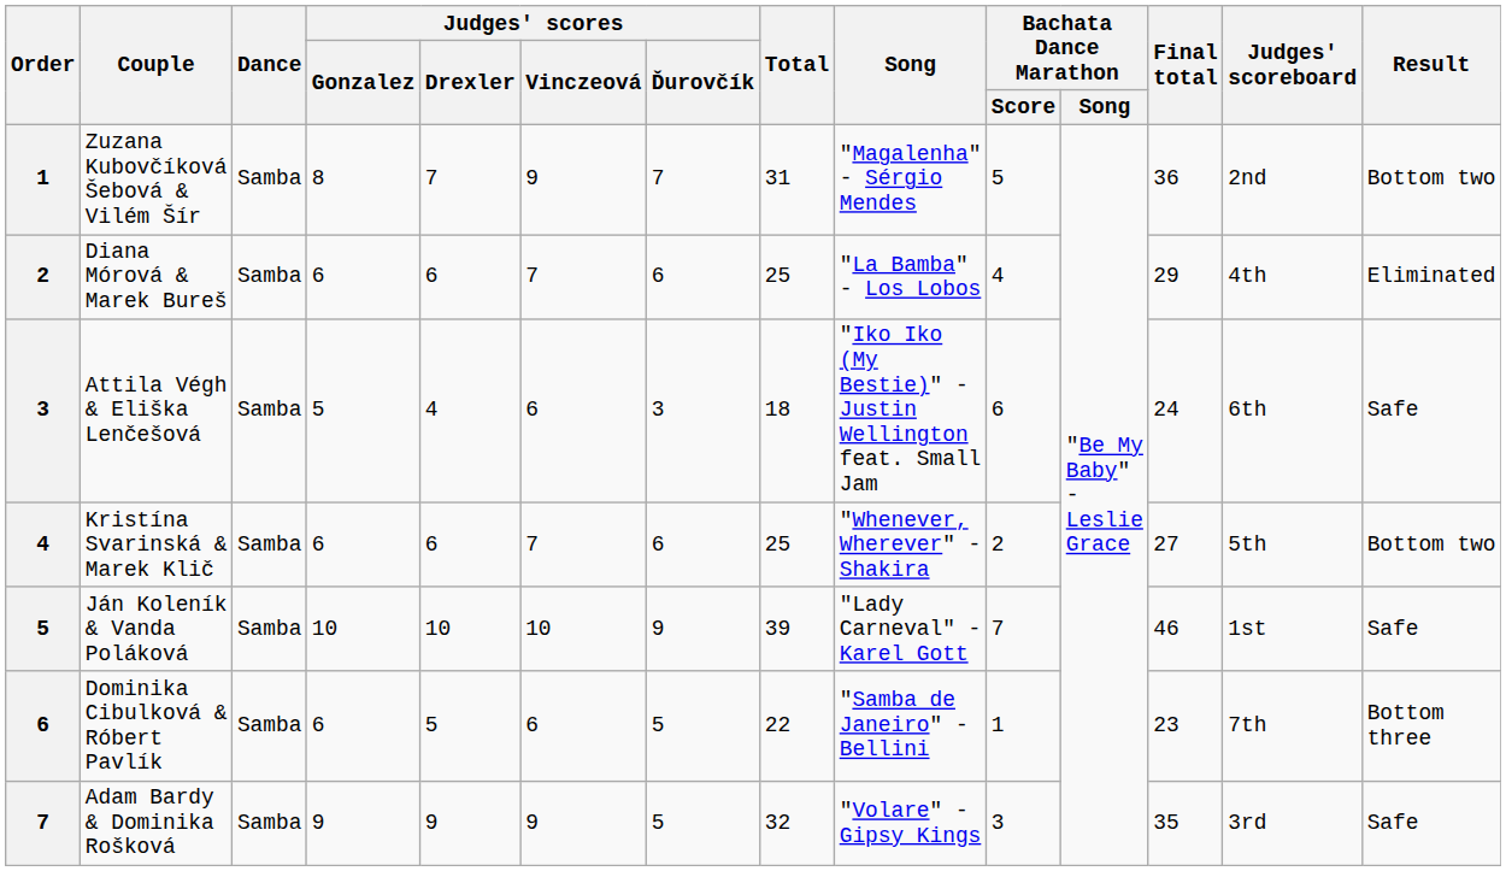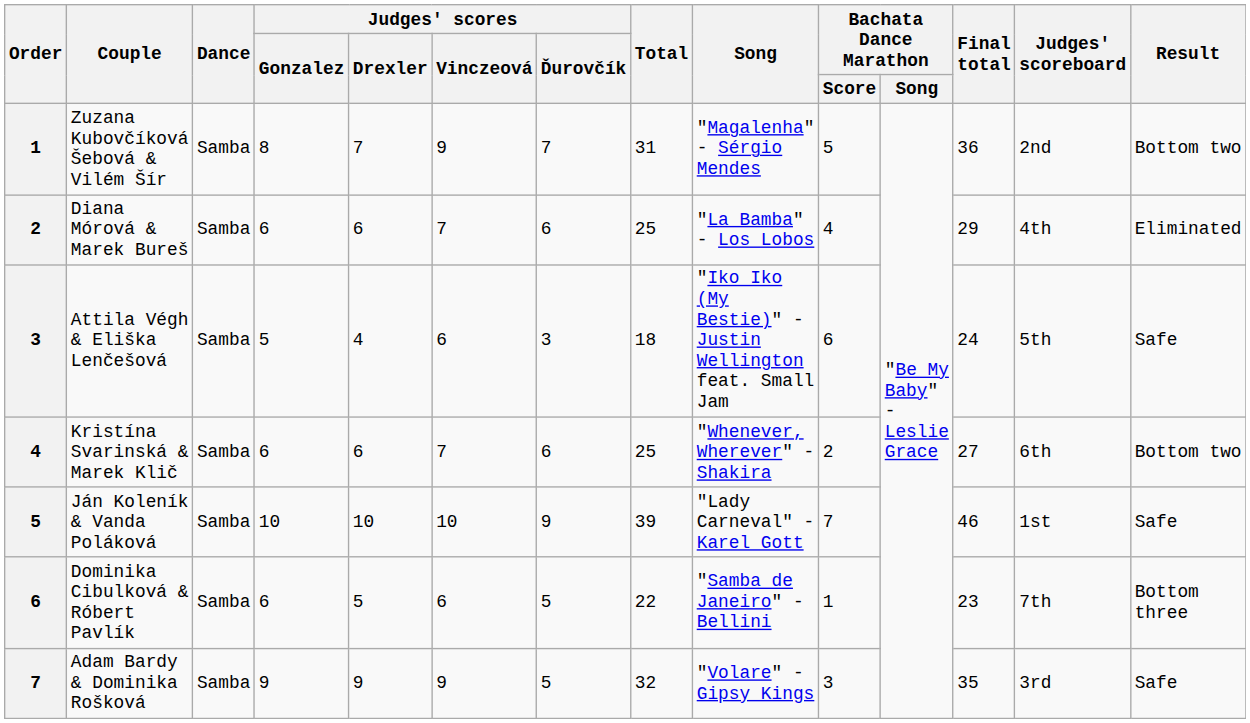 <table class="wikitable">
 <tr>
 <th rowspan="3">Order</th>
 <th rowspan="3">Couple</th>
 <th rowspan="3">Dance</th>
 <th colspan="4">Judges' scores</th>
 <th rowspan="3">Total</th>
 <th rowspan="3">Song</th>
 <th colspan="2" rowspan="2">Bachata Dance Marathon</th>
 <th rowspan="3">Final total</th>
 <th rowspan="3">Judges' scoreboard</th>
 <th rowspan="3">Result</th>
 </tr>
 <tr>
 <th rowspan="2">Gonzalez</th>
 <th rowspan="2">Drexler</th>
 <th rowspan="2">Vinczeová</th>
 <th rowspan="2">Ďurovčík</th>
 </tr>
 <tr>
 <th>Score</th>
 <th>Song</th>
 </tr>
 <tr>
 <th>1</th>
 <td>Zuzana Kubovčíková Šebová & Vilém Šír</td>
 <td>Samba</td>
 <td>8</td>
 <td>7</td>
 <td>9</td>
 <td>7</td>
 <td>31</td>
 <td>"<a href='#'>Magalenha</a>" - <a href='#'>Sérgio Mendes</a></td>
 <td>5</td>
 <td rowspan="7">"<a href='#'>Be My Baby</a>" - <a href='#'>Leslie Grace</a></td>
 <td>36</td>
 <td>2nd</td>
 <td>Bottom two</td>
 </tr>
 <tr>
 <th>2</th>
 <td>Diana Mórová & Marek Bureš</td>
 <td>Samba</td>
 <td>6</td>
 <td>6</td>
 <td>7</td>
 <td>6</td>
 <td>25</td>
 <td>"<a href='#'>La Bamba</a>" - <a href='#'>Los Lobos</a></td>
 <td>4</td>
 <td>29</td>
 <td>4th</td>
 <td>Eliminated</td>
 </tr>
 <tr>
 <th>3</th>
 <td>Attila Végh & Eliška Lenčešová</td>
 <td>Samba</td>
 <td>5</td>
 <td>4</td>
 <td>6</td>
 <td>3</td>
 <td>18</td>
 <td>"<a href='#'>Iko Iko (My Bestie)</a>" - <a href='#'>Justin Wellington</a> feat. Small Jam</td>
 <td>6</td>
 <td>24</td>
-<td>6th</td>
+<td>5th</td>
 <td>Safe</td>
 </tr>
 <tr>
 <th>4</th>
 <td>Kristína Svarinská & Marek Klič</td>
 <td>Samba</td>
 <td>6</td>
 <td>6</td>
 <td>7</td>
 <td>6</td>
 <td>25</td>
 <td>"<a href='#'>Whenever, Wherever</a>" - <a href='#'>Shakira</a></td>
 <td>2</td>
 <td>27</td>
-<td>5th</td>
+<td>6th</td>
 <td>Bottom two</td>
 </tr>
 <tr>
 <th>5</th>
 <td>Ján Koleník & Vanda Poláková</td>
 <td>Samba</td>
 <td>10</td>
 <td>10</td>
 <td>10</td>
 <td>9</td>
 <td>39</td>
 <td>"Lady Carneval" - <a href='#'>Karel Gott</a></td>
 <td>7</td>
 <td>46</td>
 <td>1st</td>
 <td>Safe</td>
 </tr>
 <tr>
 <th>6</th>
 <td>Dominika Cibulková & Róbert Pavlík</td>
 <td>Samba</td>
 <td>6</td>
 <td>5</td>
 <td>6</td>
 <td>5</td>
 <td>22</td>
 <td>"<a href='#'>Samba de Janeiro</a>" - <a href='#'>Bellini</a></td>
 <td>1</td>
 <td>23</td>
 <td>7th</td>
 <td>Bottom three</td>
 </tr>
 <tr>
 <th>7</th>
 <td>Adam Bardy & Dominika Rošková</td>
 <td>Samba</td>
 <td>9</td>
 <td>9</td>
 <td>9</td>
 <td>5</td>
 <td>32</td>
 <td>"<a href='#'>Volare</a>" - <a href='#'>Gipsy Kings</a></td>
 <td>3</td>
 <td>35</td>
 <td>3rd</td>
 <td>Safe</td>
 </tr>
 </table>
